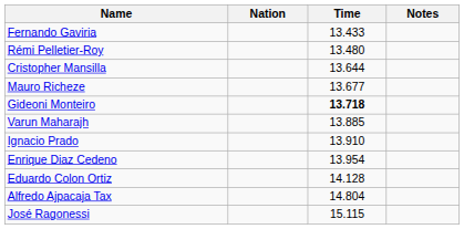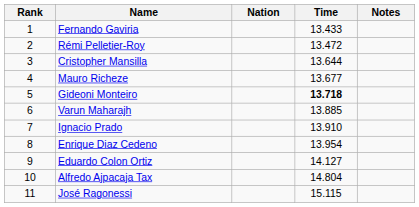 <table class="wikitable sortable" style="text-align:center" width=50%>
 <tr>
+<th>Rank</th>
 <th>Name</th>
 <th>Nation</th>
 <th>Time</th>
 <th>Notes</th>
 </tr>
 <tr>
+<td>1</td>
 <td align=left><a href='#'>Fernando Gaviria</a></td>
 <td align=left></td>
 <td>13.433</td>
 <td></td>
 </tr>
 <tr>
+<td>2</td>
 <td align=left><a href='#'>Rémi Pelletier-Roy</a></td>
 <td align=left></td>
-<td>13.480</td>
+<td>13.472</td>
 <td></td>
 </tr>
 <tr>
+<td>3</td>
 <td align=left><a href='#'>Cristopher Mansilla</a></td>
 <td align=left></td>
 <td>13.644</td>
 <td></td>
 </tr>
 <tr>
+<td>4</td>
 <td align=left><a href='#'>Mauro Richeze</a></td>
 <td align=left></td>
 <td>13.677</td>
 <td></td>
 </tr>
 <tr>
+<td>5</td>
 <td align=left><a href='#'>Gideoni Monteiro</a></td>
 <td align=left></td>
 <td><strong>13.718</strong></td>
 <td></td>
 </tr>
 <tr>
+<td>6</td>
 <td align=left><a href='#'>Varun Maharajh</a></td>
 <td align=left></td>
 <td>13.885</td>
 <td></td>
 </tr>
 <tr>
+<td>7</td>
 <td align=left><a href='#'>Ignacio Prado</a></td>
 <td align=left></td>
 <td>13.910</td>
 <td></td>
 </tr>
 <tr>
+<td>8</td>
 <td align=left><a href='#'>Enrique Diaz Cedeno</a></td>
 <td align=left></td>
 <td>13.954</td>
 <td></td>
 </tr>
 <tr>
+<td>9</td>
 <td align=left><a href='#'>Eduardo Colon Ortiz</a></td>
 <td align=left></td>
-<td>14.128</td>
+<td>14.127</td>
 <td></td>
 </tr>
 <tr>
+<td>10</td>
 <td align=left><a href='#'>Alfredo Ajpacaja Tax</a></td>
 <td align=left></td>
 <td>14.804</td>
 <td></td>
 </tr>
 <tr>
+<td>11</td>
 <td align=left><a href='#'>José Ragonessi</a></td>
 <td align=left></td>
 <td>15.115</td>
 <td></td>
 </tr>
 </table>
